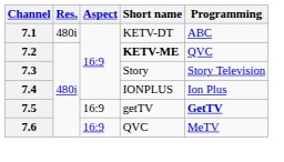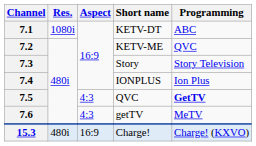 <table class="wikitable">
 <tr>
 <th scope = "col"><a href='#'>Channel</a></th>
 <th scope = "col"><a href='#'>Res.</a></th>
 <th scope = "col"><a href='#'>Aspect</a></th>
 <th scope = "col">Short name</th>
 <th scope = "col">Programming</th>
 </tr>
 <tr>
 <th scope = "row">7.1</th>
-<td>480i</td>
+<td><a href='#'>1080i</a></td>
 <td rowspan="4"><a href='#'>16:9</a></td>
 <td>KETV-DT</td>
 <td><a href='#'>ABC</a></td>
 </tr>
 <tr>
 <th scope = "row">7.2</th>
 <td rowspan="5"><a href='#'>480i</a></td>
-<td><strong>KETV-ME</strong></td>
+<td>KETV-ME</td>
 <td><a href='#'>QVC</a></td>
 </tr>
 <tr>
 <th scope = "row">7.3</th>
 <td>Story</td>
 <td><a href='#'>Story Television</a></td>
 </tr>
 <tr>
 <th scope = "row">7.4</th>
 <td>IONPLUS</td>
 <td><a href='#'>Ion Plus</a></td>
 </tr>
 <tr>
 <th scope = "row">7.5</th>
-<td>16:9</td>
-<td>getTV</td>
+<td><a href='#'>4:3</a></td>
+<td>QVC</td>
 <td><strong><a href='#'>GetTV</a></strong></td>
 </tr>
 <tr>
 <th scope = "row">7.6</th>
-<td><a href='#'>16:9</a></td>
-<td>QVC</td>
+<td><a href='#'>4:3</a></td>
+<td>getTV</td>
 <td><a href='#'>MeTV</a></td>
 </tr>
+<tr style="background-color:#DFEBF6; border-top: 2px solid #003399;">
+<th scope = "row"><a href='#'>15.3</a></th>
+<td>480i</td>
+<td>16:9</td>
+<td>Charge!</td>
+<td><a href='#'>Charge!</a> (<a href='#'>KXVO</a>)</td>
+</tr>
 </table>
